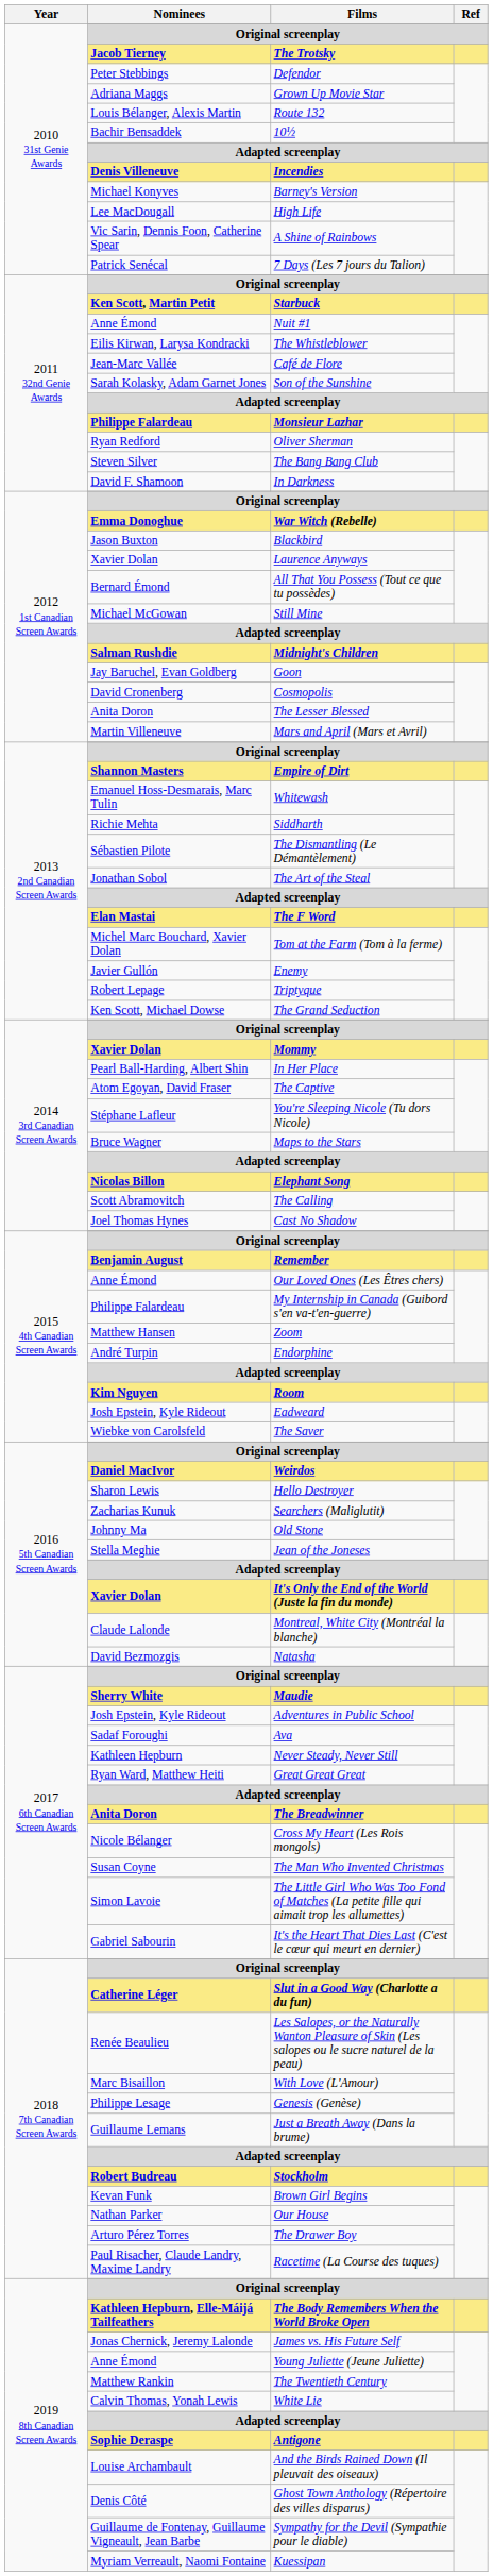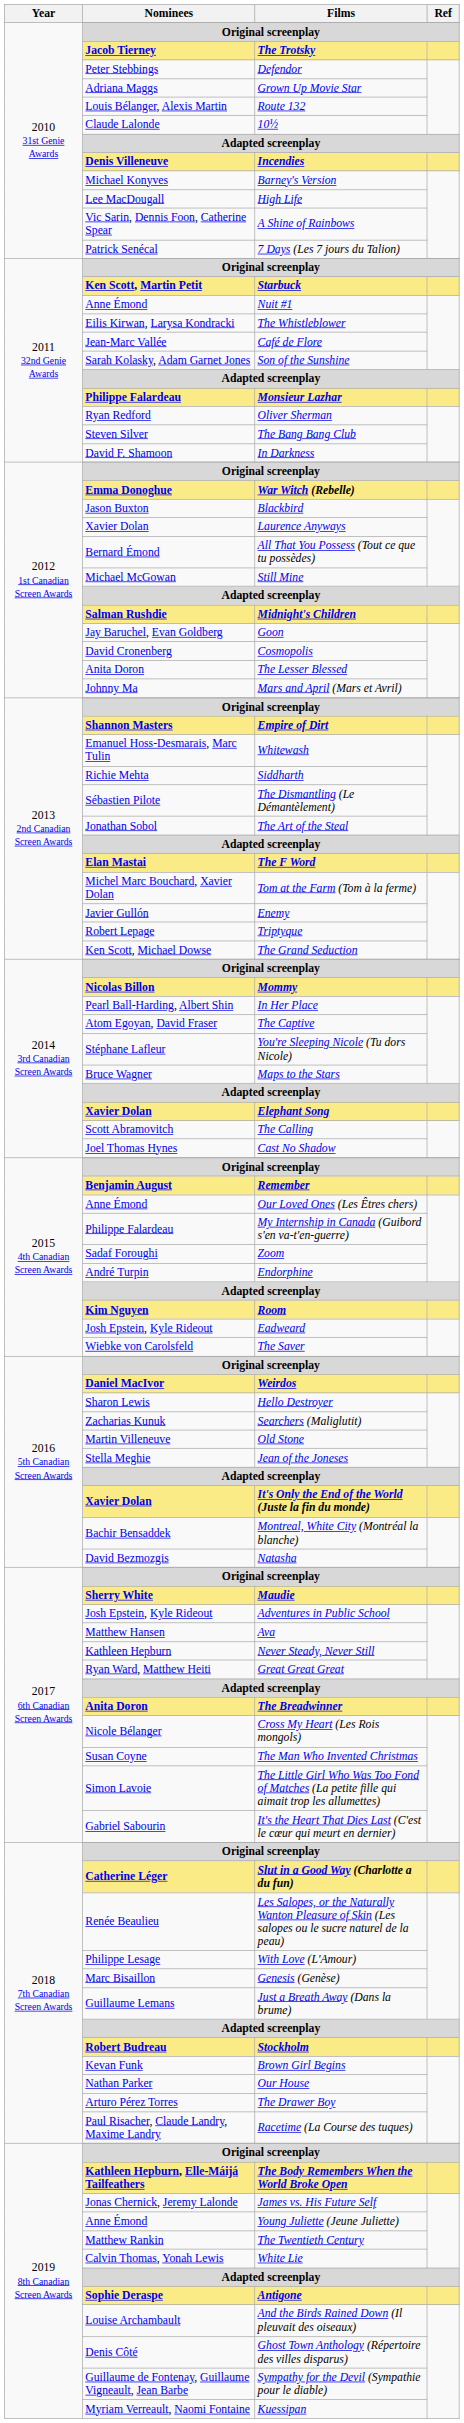 <table class="wikitable" style="width:100%;">
 <tr style="background:#bebebe;">
 <th style="width:8%;">Year</th>
 <th style="width:19%;">Nominees</th>
 <th style="width:19%;">Films</th>
 <th style="width:2%;">Ref</th>
 </tr>
 <tr>
 <td rowspan="13" align="center">2010 <br> <small><a href='#'>31st Genie Awards</a></small></td>
 </tr>
 <tr>
 <td colspan=3 align=center style="background:#D8D8D8;"><strong>Original screenplay</strong></td>
 </tr>
 <tr style="background:#FAEB86">
 <td><strong><a href='#'>Jacob Tierney</a></strong></td>
 <td><strong><em><a href='#'>The Trotsky</a></em></strong></td>
 <td></td>
 </tr>
 <tr>
 <td><a href='#'>Peter Stebbings</a></td>
 <td><em><a href='#'>Defendor</a></em></td>
 <td rowspan=4></td>
 </tr>
 <tr>
 <td><a href='#'>Adriana Maggs</a></td>
 <td><em><a href='#'>Grown Up Movie Star</a></em></td>
 </tr>
 <tr>
 <td><a href='#'>Louis Bélanger</a>, <a href='#'>Alexis Martin</a></td>
 <td><em><a href='#'>Route 132</a></em></td>
 </tr>
 <tr>
-<td><a href='#'>Bachir Bensaddek</a></td>
+<td><a href='#'>Claude Lalonde</a></td>
 <td><em><a href='#'>10½</a></em></td>
 </tr>
 <tr>
 <td colspan=3 align=center style="background:#D8D8D8;"><strong>Adapted screenplay</strong></td>
 </tr>
 <tr style="background:#FAEB86">
 <td><strong><a href='#'>Denis Villeneuve</a></strong></td>
 <td><strong><em><a href='#'>Incendies</a></em></strong></td>
 <td></td>
 </tr>
 <tr>
 <td><a href='#'>Michael Konyves</a></td>
 <td><em><a href='#'>Barney's Version</a></em></td>
 <td rowspan=4></td>
 </tr>
 <tr>
 <td><a href='#'>Lee MacDougall</a></td>
 <td><em><a href='#'>High Life</a></em></td>
 </tr>
 <tr>
 <td><a href='#'>Vic Sarin</a>, <a href='#'>Dennis Foon</a>, <a href='#'>Catherine Spear</a></td>
 <td><em><a href='#'>A Shine of Rainbows</a></em></td>
 </tr>
 <tr>
 <td><a href='#'>Patrick Senécal</a></td>
 <td><em><a href='#'>7 Days</a> (Les 7 jours du Talion)</em></td>
 </tr>
 <tr>
 <td rowspan="12" align="center">2011 <br> <small><a href='#'>32nd Genie Awards</a></small></td>
 </tr>
 <tr>
 <td colspan=3 align=center style="background:#D8D8D8;"><strong>Original screenplay</strong></td>
 </tr>
 <tr style="background:#FAEB86">
 <td><strong><a href='#'>Ken Scott</a>, <a href='#'>Martin Petit</a></strong></td>
 <td><strong><em><a href='#'>Starbuck</a></em></strong></td>
 <td></td>
 </tr>
 <tr>
 <td><a href='#'>Anne Émond</a></td>
 <td><em><a href='#'>Nuit #1</a></em></td>
 <td rowspan=4></td>
 </tr>
 <tr>
 <td><a href='#'>Eilis Kirwan</a>, <a href='#'>Larysa Kondracki</a></td>
 <td><em><a href='#'>The Whistleblower</a></em></td>
 </tr>
 <tr>
 <td><a href='#'>Jean-Marc Vallée</a></td>
 <td><em><a href='#'>Café de Flore</a></em></td>
 </tr>
 <tr>
 <td><a href='#'>Sarah Kolasky</a>, <a href='#'>Adam Garnet Jones</a></td>
 <td><em><a href='#'>Son of the Sunshine</a></em></td>
 </tr>
 <tr>
 <td colspan=3 align=center style="background:#D8D8D8;"><strong>Adapted screenplay</strong></td>
 </tr>
 <tr style="background:#FAEB86">
 <td><strong><a href='#'>Philippe Falardeau</a></strong></td>
 <td><strong><em><a href='#'>Monsieur Lazhar</a></em></strong></td>
 <td></td>
 </tr>
 <tr>
 <td><a href='#'>Ryan Redford</a></td>
 <td><em><a href='#'>Oliver Sherman</a></em></td>
 <td rowspan=3></td>
 </tr>
 <tr>
 <td><a href='#'>Steven Silver</a></td>
 <td><em><a href='#'>The Bang Bang Club</a></em></td>
 </tr>
 <tr>
 <td><a href='#'>David F. Shamoon</a></td>
 <td><em><a href='#'>In Darkness</a></em></td>
 </tr>
 <tr>
 <td rowspan="13" align="center">2012 <br> <small><a href='#'>1st Canadian Screen Awards</a></small></td>
 </tr>
 <tr>
 <td colspan=3 align=center style="background:#D8D8D8;"><strong>Original screenplay</strong></td>
 </tr>
 <tr style="background:#FAEB86">
 <td><strong><a href='#'>Emma Donoghue</a></strong></td>
 <td><strong><em><a href='#'>War Witch</a> (Rebelle)</em></strong></td>
 <td></td>
 </tr>
 <tr>
 <td><a href='#'>Jason Buxton</a></td>
 <td><em><a href='#'>Blackbird</a></em></td>
 <td rowspan=4></td>
 </tr>
 <tr>
 <td><a href='#'>Xavier Dolan</a></td>
 <td><em><a href='#'>Laurence Anyways</a></em></td>
 </tr>
 <tr>
 <td><a href='#'>Bernard Émond</a></td>
 <td><em><a href='#'>All That You Possess</a> (Tout ce que tu possèdes)</em></td>
 </tr>
 <tr>
 <td><a href='#'>Michael McGowan</a></td>
 <td><em><a href='#'>Still Mine</a></em></td>
 </tr>
 <tr>
 <td colspan=3 align=center style="background:#D8D8D8;"><strong>Adapted screenplay</strong></td>
 </tr>
 <tr style="background:#FAEB86">
 <td><strong><a href='#'>Salman Rushdie</a></strong></td>
 <td><strong><em><a href='#'>Midnight's Children</a></em></strong></td>
 <td></td>
 </tr>
 <tr>
 <td><a href='#'>Jay Baruchel</a>, <a href='#'>Evan Goldberg</a></td>
 <td><em><a href='#'>Goon</a></em></td>
 <td rowspan=4></td>
 </tr>
 <tr>
 <td><a href='#'>David Cronenberg</a></td>
 <td><em><a href='#'>Cosmopolis</a></em></td>
 </tr>
 <tr>
 <td><a href='#'>Anita Doron</a></td>
 <td><em><a href='#'>The Lesser Blessed</a></em></td>
 </tr>
 <tr>
-<td><a href='#'>Martin Villeneuve</a></td>
+<td><a href='#'>Johnny Ma</a></td>
 <td><em><a href='#'>Mars and April</a> (Mars et Avril)</em></td>
 </tr>
 <tr>
 <td rowspan="13" align="center">2013 <br> <small><a href='#'>2nd Canadian Screen Awards</a></small></td>
 </tr>
 <tr>
 <td colspan=3 align=center style="background:#D8D8D8;"><strong>Original screenplay</strong></td>
 </tr>
 <tr style="background:#FAEB86">
 <td><strong><a href='#'>Shannon Masters</a></strong></td>
 <td><strong><em><a href='#'>Empire of Dirt</a></em></strong></td>
 <td></td>
 </tr>
 <tr>
 <td><a href='#'>Emanuel Hoss-Desmarais</a>, <a href='#'>Marc Tulin</a></td>
 <td><em><a href='#'>Whitewash</a></em></td>
 <td rowspan=4></td>
 </tr>
 <tr>
 <td><a href='#'>Richie Mehta</a></td>
 <td><em><a href='#'>Siddharth</a></em></td>
 </tr>
 <tr>
 <td><a href='#'>Sébastien Pilote</a></td>
 <td><em><a href='#'>The Dismantling</a> (Le Démantèlement)</em></td>
 </tr>
 <tr>
 <td><a href='#'>Jonathan Sobol</a></td>
 <td><em><a href='#'>The Art of the Steal</a></em></td>
 </tr>
 <tr>
 <td colspan=3 align=center style="background:#D8D8D8;"><strong>Adapted screenplay</strong></td>
 </tr>
 <tr style="background:#FAEB86">
 <td><strong><a href='#'>Elan Mastai</a></strong></td>
 <td><strong><em><a href='#'>The F Word</a></em></strong></td>
 <td></td>
 </tr>
 <tr>
 <td><a href='#'>Michel Marc Bouchard</a>, <a href='#'>Xavier Dolan</a></td>
 <td><em><a href='#'>Tom at the Farm</a> (Tom à la ferme)</em></td>
 <td rowspan=4></td>
 </tr>
 <tr>
 <td><a href='#'>Javier Gullón</a></td>
 <td><em><a href='#'>Enemy</a></em></td>
 </tr>
 <tr>
 <td><a href='#'>Robert Lepage</a></td>
 <td><em><a href='#'>Triptyque</a></em></td>
 </tr>
 <tr>
 <td><a href='#'>Ken Scott</a>, <a href='#'>Michael Dowse</a></td>
 <td><em><a href='#'>The Grand Seduction</a></em></td>
 </tr>
 <tr>
 <td rowspan="11" align="center">2014 <br> <small><a href='#'>3rd Canadian Screen Awards</a></small></td>
 </tr>
 <tr>
 <td colspan=3 align=center style="background:#D8D8D8;"><strong>Original screenplay</strong></td>
 </tr>
 <tr style="background:#FAEB86">
-<td><strong><a href='#'>Xavier Dolan</a></strong></td>
+<td><strong><a href='#'>Nicolas Billon</a></strong></td>
 <td><strong><em><a href='#'>Mommy</a></em></strong></td>
 <td></td>
 </tr>
 <tr>
 <td><a href='#'>Pearl Ball-Harding</a>, <a href='#'>Albert Shin</a></td>
 <td><em><a href='#'>In Her Place</a></em></td>
 <td rowspan=4></td>
 </tr>
 <tr>
 <td><a href='#'>Atom Egoyan</a>, <a href='#'>David Fraser</a></td>
 <td><em><a href='#'>The Captive</a></em></td>
 </tr>
 <tr>
 <td><a href='#'>Stéphane Lafleur</a></td>
 <td><em><a href='#'>You're Sleeping Nicole</a> (Tu dors Nicole)</em></td>
 </tr>
 <tr>
 <td><a href='#'>Bruce Wagner</a></td>
 <td><em><a href='#'>Maps to the Stars</a></em></td>
 </tr>
 <tr>
 <td colspan=3 align=center style="background:#D8D8D8;"><strong>Adapted screenplay</strong></td>
 </tr>
 <tr style="background:#FAEB86">
-<td><strong><a href='#'>Nicolas Billon</a></strong></td>
+<td><strong><a href='#'>Xavier Dolan</a></strong></td>
 <td><strong><em><a href='#'>Elephant Song</a></em></strong></td>
 <td></td>
 </tr>
 <tr>
 <td><a href='#'>Scott Abramovitch</a></td>
 <td><em><a href='#'>The Calling</a></em></td>
 <td rowspan=2></td>
 </tr>
 <tr>
 <td><a href='#'>Joel Thomas Hynes</a></td>
 <td><em><a href='#'>Cast No Shadow</a></em></td>
 </tr>
 <tr>
 <td rowspan="11" align="center">2015 <br> <small><a href='#'>4th Canadian Screen Awards</a></small></td>
 </tr>
 <tr>
 <td colspan=3 align=center style="background:#D8D8D8;"><strong>Original screenplay</strong></td>
 </tr>
 <tr style="background:#FAEB86">
 <td><strong><a href='#'>Benjamin August</a></strong></td>
 <td><strong><em><a href='#'>Remember</a></em></strong></td>
 <td></td>
 </tr>
 <tr>
 <td><a href='#'>Anne Émond</a></td>
 <td><em><a href='#'>Our Loved Ones</a> (Les Êtres chers)</em></td>
 <td rowspan=4></td>
 </tr>
 <tr>
 <td><a href='#'>Philippe Falardeau</a></td>
 <td><em><a href='#'>My Internship in Canada</a> (Guibord s'en va-t'en-guerre)</em></td>
 </tr>
 <tr>
-<td><a href='#'>Matthew Hansen</a></td>
+<td><a href='#'>Sadaf Foroughi</a></td>
 <td><em><a href='#'>Zoom</a></em></td>
 </tr>
 <tr>
 <td><a href='#'>André Turpin</a></td>
 <td><em><a href='#'>Endorphine</a></em></td>
 </tr>
 <tr>
 <td colspan=3 align=center style="background:#D8D8D8;"><strong>Adapted screenplay</strong></td>
 </tr>
 <tr style="background:#FAEB86">
 <td><strong><a href='#'>Kim Nguyen</a></strong></td>
 <td><strong><em><a href='#'>Room</a></em></strong></td>
 <td></td>
 </tr>
 <tr>
 <td><a href='#'>Josh Epstein</a>, <a href='#'>Kyle Rideout</a></td>
 <td><em><a href='#'>Eadweard</a></em></td>
 <td rowspan=2></td>
 </tr>
 <tr>
 <td><a href='#'>Wiebke von Carolsfeld</a></td>
 <td><em><a href='#'>The Saver</a></em></td>
 </tr>
 <tr>
 <td rowspan="11" align="center">2016 <br> <small><a href='#'>5th Canadian Screen Awards</a></small></td>
 </tr>
 <tr>
 <td colspan=3 align=center style="background:#D8D8D8;"><strong>Original screenplay</strong></td>
 </tr>
 <tr style="background:#FAEB86">
 <td><strong><a href='#'>Daniel MacIvor</a></strong></td>
 <td><strong><em><a href='#'>Weirdos</a></em></strong></td>
 <td></td>
 </tr>
 <tr>
 <td><a href='#'>Sharon Lewis</a></td>
 <td><em><a href='#'>Hello Destroyer</a></em></td>
 <td rowspan=4></td>
 </tr>
 <tr>
 <td><a href='#'>Zacharias Kunuk</a></td>
 <td><em><a href='#'>Searchers</a> (Maliglutit)</em></td>
 </tr>
 <tr>
-<td><a href='#'>Johnny Ma</a></td>
+<td><a href='#'>Martin Villeneuve</a></td>
 <td><em><a href='#'>Old Stone</a></em></td>
 </tr>
 <tr>
 <td><a href='#'>Stella Meghie</a></td>
 <td><em><a href='#'>Jean of the Joneses</a></em></td>
 </tr>
 <tr>
 <td colspan=3 align=center style="background:#D8D8D8;"><strong>Adapted screenplay</strong></td>
 </tr>
 <tr style="background:#FAEB86">
 <td><strong><a href='#'>Xavier Dolan</a></strong></td>
 <td><strong><em><a href='#'>It's Only the End of the World</a> (Juste la fin du monde)</em></strong></td>
 <td></td>
 </tr>
 <tr>
-<td><a href='#'>Claude Lalonde</a></td>
+<td><a href='#'>Bachir Bensaddek</a></td>
 <td><em><a href='#'>Montreal, White City</a> (Montréal la blanche)</em></td>
 <td rowspan=2></td>
 </tr>
 <tr>
 <td><a href='#'>David Bezmozgis</a></td>
 <td><em><a href='#'>Natasha</a></em></td>
 </tr>
 <tr>
 <td rowspan="13" align="center">2017 <br> <small><a href='#'>6th Canadian Screen Awards</a></small></td>
 </tr>
 <tr>
 <td colspan=3 align=center style="background:#D8D8D8;"><strong>Original screenplay</strong></td>
 </tr>
 <tr style="background:#FAEB86">
 <td><strong><a href='#'>Sherry White</a></strong></td>
 <td><strong><em><a href='#'>Maudie</a></em></strong></td>
 <td></td>
 </tr>
 <tr>
 <td><a href='#'>Josh Epstein</a>, <a href='#'>Kyle Rideout</a></td>
 <td><em><a href='#'>Adventures in Public School</a></em></td>
 <td rowspan=4></td>
 </tr>
 <tr>
-<td><a href='#'>Sadaf Foroughi</a></td>
+<td><a href='#'>Matthew Hansen</a></td>
 <td><em><a href='#'>Ava</a></em></td>
 </tr>
 <tr>
 <td><a href='#'>Kathleen Hepburn</a></td>
 <td><em><a href='#'>Never Steady, Never Still</a></em></td>
 </tr>
 <tr>
 <td><a href='#'>Ryan Ward</a>, <a href='#'>Matthew Heiti</a></td>
 <td><em><a href='#'>Great Great Great</a></em></td>
 </tr>
 <tr>
 <td colspan=3 align=center style="background:#D8D8D8;"><strong>Adapted screenplay</strong></td>
 </tr>
 <tr style="background:#FAEB86">
 <td><strong><a href='#'>Anita Doron</a></strong></td>
 <td><strong><em><a href='#'>The Breadwinner</a></em></strong></td>
 <td></td>
 </tr>
 <tr>
 <td><a href='#'>Nicole Bélanger</a></td>
 <td><em><a href='#'>Cross My Heart</a> (Les Rois mongols)</em></td>
 <td rowspan=4></td>
 </tr>
 <tr>
 <td><a href='#'>Susan Coyne</a></td>
 <td><em><a href='#'>The Man Who Invented Christmas</a></em></td>
 </tr>
 <tr>
 <td><a href='#'>Simon Lavoie</a></td>
 <td><em><a href='#'>The Little Girl Who Was Too Fond of Matches</a> (La petite fille qui aimait trop les allumettes)</em></td>
 </tr>
 <tr>
 <td><a href='#'>Gabriel Sabourin</a></td>
 <td><em><a href='#'>It's the Heart That Dies Last</a> (C'est le cœur qui meurt en dernier)</em></td>
 </tr>
 <tr>
 <td rowspan="13" align="center">2018 <br> <small><a href='#'>7th Canadian Screen Awards</a></small></td>
 </tr>
 <tr>
 <td colspan=3 align=center style="background:#D8D8D8;"><strong>Original screenplay</strong></td>
 </tr>
 <tr style="background:#FAEB86">
 <td><strong><a href='#'>Catherine Léger</a></strong></td>
 <td><strong><em><a href='#'>Slut in a Good Way</a> (Charlotte a du fun)</em></strong></td>
 <td></td>
 </tr>
 <tr>
 <td><a href='#'>Renée Beaulieu</a></td>
 <td><em><a href='#'>Les Salopes, or the Naturally Wanton Pleasure of Skin</a> (Les salopes ou le sucre naturel de la peau)</em></td>
 <td rowspan=4></td>
 </tr>
 <tr>
-<td><a href='#'>Marc Bisaillon</a></td>
+<td><a href='#'>Philippe Lesage</a></td>
 <td><em><a href='#'>With Love</a> (L'Amour)</em></td>
 </tr>
 <tr>
-<td><a href='#'>Philippe Lesage</a></td>
+<td><a href='#'>Marc Bisaillon</a></td>
 <td><em><a href='#'>Genesis</a> (Genèse)</em></td>
 </tr>
 <tr>
 <td><a href='#'>Guillaume Lemans</a></td>
 <td><em><a href='#'>Just a Breath Away</a> (Dans la brume)</em></td>
 </tr>
 <tr>
 <td colspan=3 align=center style="background:#D8D8D8;"><strong>Adapted screenplay</strong></td>
 </tr>
 <tr style="background:#FAEB86">
 <td><strong><a href='#'>Robert Budreau</a></strong></td>
 <td><strong><em><a href='#'>Stockholm</a></em></strong></td>
 <td></td>
 </tr>
 <tr>
 <td><a href='#'>Kevan Funk</a></td>
 <td><em><a href='#'>Brown Girl Begins</a></em></td>
 <td rowspan=4></td>
 </tr>
 <tr>
 <td><a href='#'>Nathan Parker</a></td>
 <td><em><a href='#'>Our House</a></em></td>
 </tr>
 <tr>
 <td><a href='#'>Arturo Pérez Torres</a></td>
 <td><em><a href='#'>The Drawer Boy</a></em></td>
 </tr>
 <tr>
 <td><a href='#'>Paul Risacher</a>, <a href='#'>Claude Landry</a>, <a href='#'>Maxime Landry</a></td>
 <td><em><a href='#'>Racetime</a> (La Course des tuques)</em></td>
 </tr>
 <tr>
 <td rowspan="13" align="center">2019 <br> <small><a href='#'>8th Canadian Screen Awards</a></small></td>
 </tr>
 <tr>
 <td colspan=3 align=center style="background:#D8D8D8;"><strong>Original screenplay</strong></td>
 </tr>
 <tr style="background:#FAEB86">
 <td><strong><a href='#'>Kathleen Hepburn</a>, <a href='#'>Elle-Máijá Tailfeathers</a></strong></td>
 <td><strong><em><a href='#'>The Body Remembers When the World Broke Open</a></em></strong></td>
 <td></td>
 </tr>
 <tr>
 <td><a href='#'>Jonas Chernick</a>, <a href='#'>Jeremy Lalonde</a></td>
 <td><em><a href='#'>James vs. His Future Self</a></em></td>
 <td rowspan=4></td>
 </tr>
 <tr>
 <td><a href='#'>Anne Émond</a></td>
 <td><em><a href='#'>Young Juliette</a> (Jeune Juliette)</em></td>
 </tr>
 <tr>
 <td><a href='#'>Matthew Rankin</a></td>
 <td><em><a href='#'>The Twentieth Century</a></em></td>
 </tr>
 <tr>
 <td><a href='#'>Calvin Thomas</a>, <a href='#'>Yonah Lewis</a></td>
 <td><em><a href='#'>White Lie</a></em></td>
 </tr>
 <tr>
 <td colspan=3 align=center style="background:#D8D8D8;"><strong>Adapted screenplay</strong></td>
 </tr>
 <tr style="background:#FAEB86">
 <td><strong><a href='#'>Sophie Deraspe</a></strong></td>
 <td><strong><em><a href='#'>Antigone</a></em></strong></td>
 <td></td>
 </tr>
 <tr>
 <td><a href='#'>Louise Archambault</a></td>
 <td><em><a href='#'>And the Birds Rained Down</a> (Il pleuvait des oiseaux)</em></td>
 <td rowspan=4></td>
 </tr>
 <tr>
 <td><a href='#'>Denis Côté</a></td>
 <td><em><a href='#'>Ghost Town Anthology</a> (Répertoire des villes disparus)</em></td>
 </tr>
 <tr>
 <td><a href='#'>Guillaume de Fontenay</a>, <a href='#'>Guillaume Vigneault</a>, <a href='#'>Jean Barbe</a></td>
 <td><em><a href='#'>Sympathy for the Devil</a> (Sympathie pour le diable)</em></td>
 </tr>
 <tr>
 <td><a href='#'>Myriam Verreault</a>, <a href='#'>Naomi Fontaine</a></td>
 <td><em><a href='#'>Kuessipan</a></em></td>
 </tr>
 </table>
